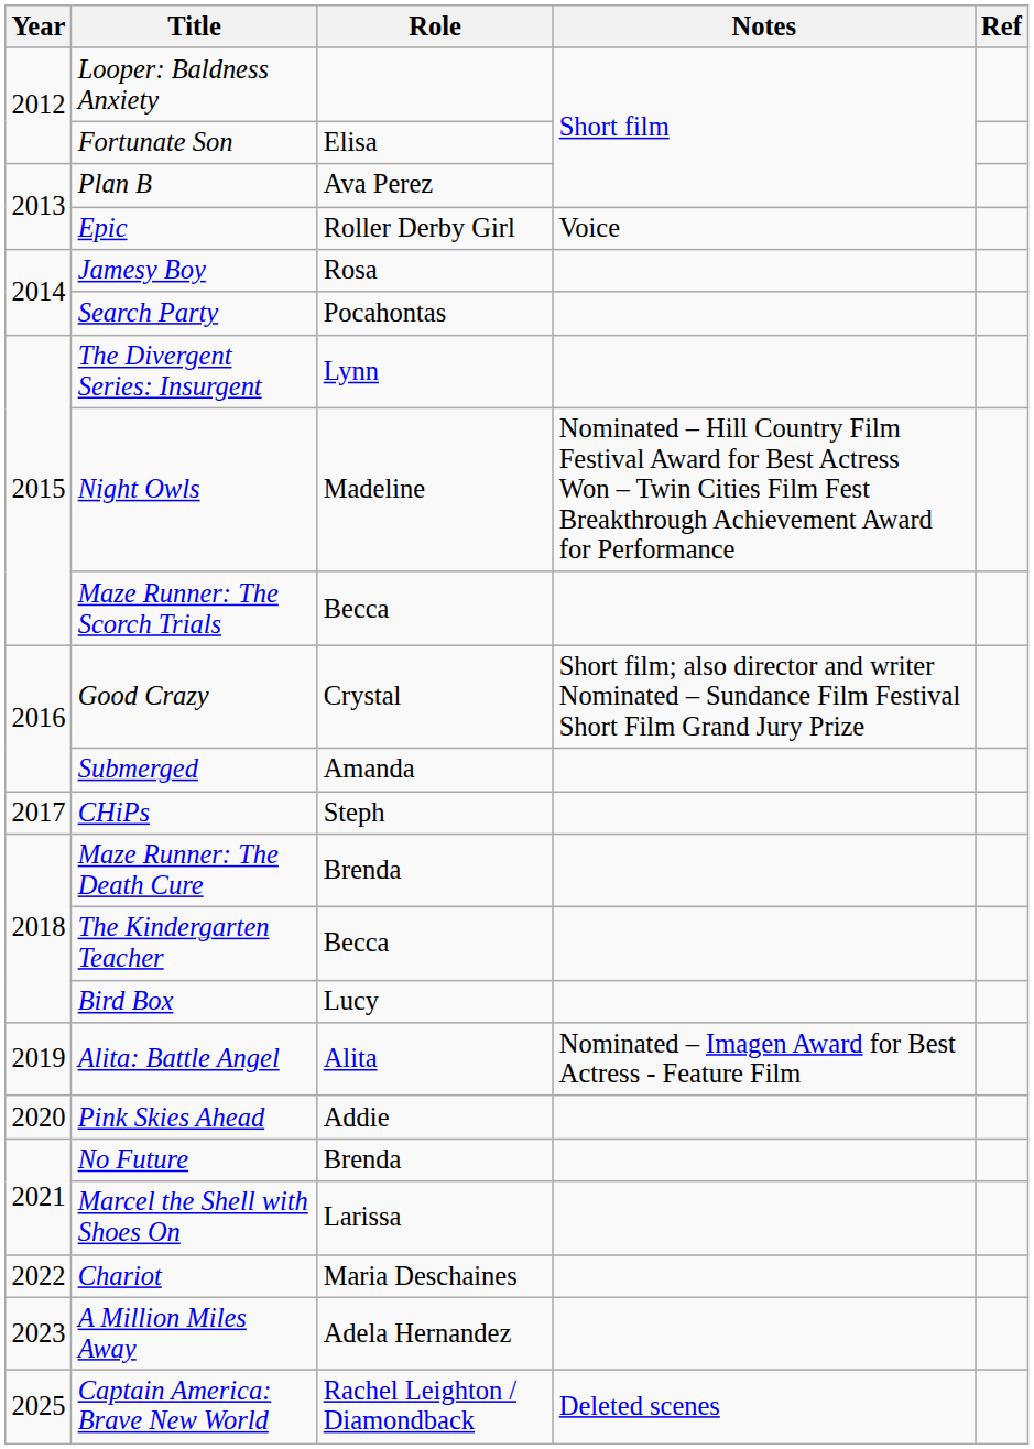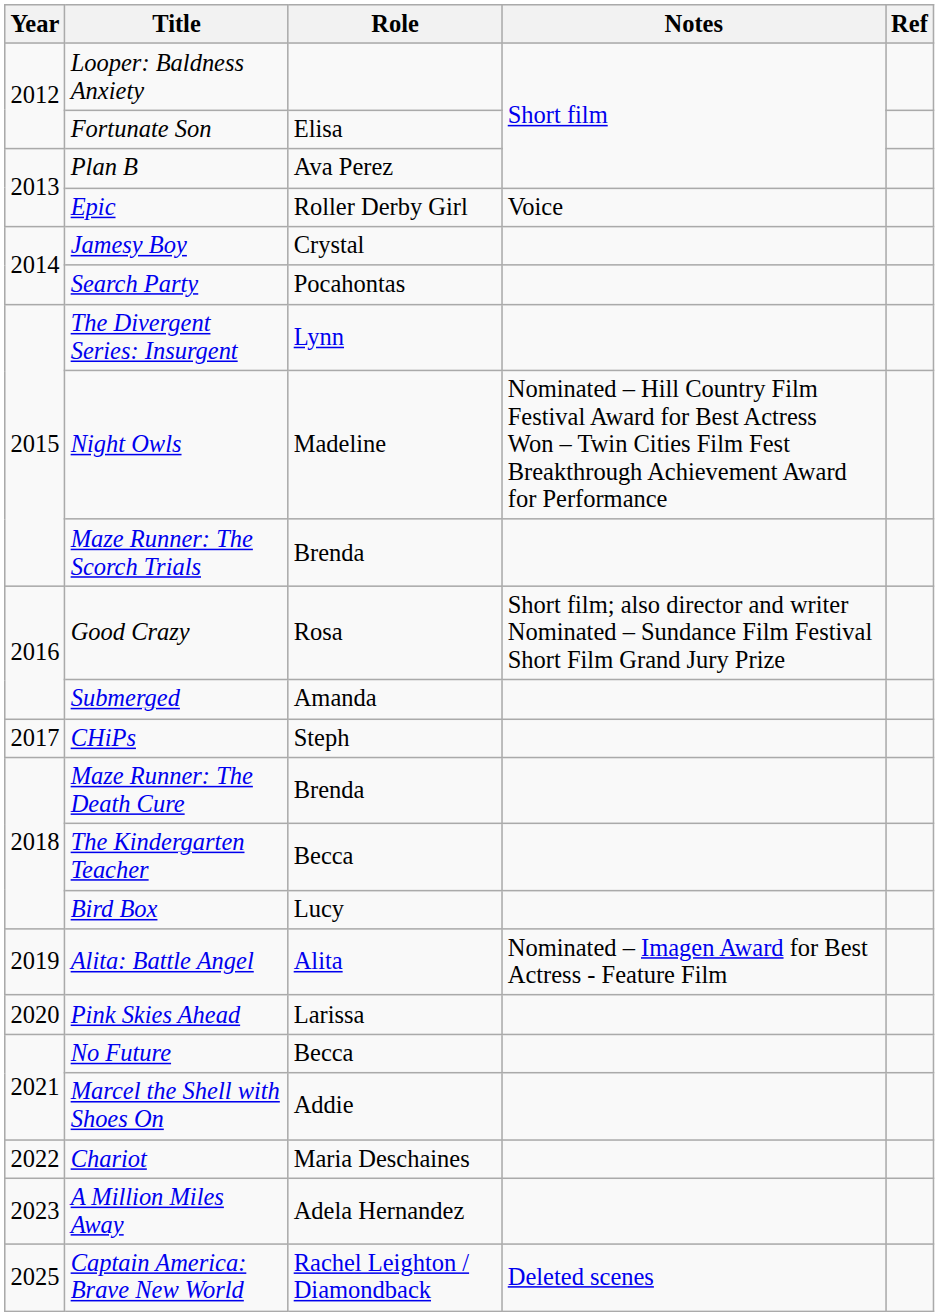 <table class="wikitable sortable">
 <tr>
 <th>Year</th>
 <th>Title</th>
 <th>Role</th>
 <th class="unsortable">Notes</th>
 <th>Ref</th>
 </tr>
 <tr>
 <td rowspan=2>2012</td>
 <td><em>Looper: Baldness Anxiety</em></td>
 <td></td>
 <td rowspan=3><a href='#'>Short film</a></td>
 <td></td>
 </tr>
 <tr>
 <td><em>Fortunate Son</em></td>
 <td>Elisa</td>
 <td></td>
 </tr>
 <tr>
 <td rowspan=2>2013</td>
 <td><em>Plan B</em></td>
 <td>Ava Perez</td>
 <td></td>
 </tr>
 <tr>
 <td><em><a href='#'>Epic</a></em></td>
 <td>Roller Derby Girl</td>
 <td>Voice</td>
 <td></td>
 </tr>
 <tr>
 <td rowspan=2>2014</td>
 <td><em><a href='#'>Jamesy Boy</a></em></td>
-<td>Rosa</td>
+<td>Crystal</td>
 <td></td>
 <td></td>
 </tr>
 <tr>
 <td><em><a href='#'>Search Party</a></em></td>
 <td>Pocahontas</td>
 <td></td>
 <td></td>
 </tr>
 <tr>
 <td rowspan=3>2015</td>
 <td data-sort-value="Divergent Series: Insurgent, The"><em><a href='#'>The Divergent Series: Insurgent</a></em></td>
 <td><a href='#'>Lynn</a></td>
 <td></td>
 <td></td>
 </tr>
 <tr>
 <td><em><a href='#'>Night Owls</a></em></td>
 <td>Madeline</td>
 <td>Nominated – Hill Country Film Festival Award for Best Actress<br>Won – Twin Cities Film Fest Breakthrough Achievement Award for Performance</td>
 <td></td>
 </tr>
 <tr>
 <td><em><a href='#'>Maze Runner: The Scorch Trials</a></em></td>
-<td>Becca</td>
+<td>Brenda</td>
 <td></td>
 <td></td>
 </tr>
 <tr>
 <td rowspan=2>2016</td>
 <td><em>Good Crazy</em></td>
-<td>Crystal</td>
+<td>Rosa</td>
 <td>Short film; also director and writer<br>Nominated – Sundance Film Festival Short Film Grand Jury Prize</td>
 <td></td>
 </tr>
 <tr>
 <td><em><a href='#'>Submerged</a></em></td>
 <td>Amanda</td>
 <td></td>
 <td></td>
 </tr>
 <tr>
 <td>2017</td>
 <td><em><a href='#'>CHiPs</a></em></td>
 <td>Steph</td>
 <td></td>
 <td></td>
 </tr>
 <tr>
 <td rowspan=3>2018</td>
 <td><em><a href='#'>Maze Runner: The Death Cure</a></em></td>
 <td>Brenda</td>
 <td></td>
 <td></td>
 </tr>
 <tr>
 <td data-sort-value="Kindergarten Teacher, The"><em><a href='#'>The Kindergarten Teacher</a></em></td>
 <td>Becca</td>
 <td></td>
 <td></td>
 </tr>
 <tr>
 <td><em><a href='#'>Bird Box</a></em></td>
 <td>Lucy</td>
 <td></td>
 <td></td>
 </tr>
 <tr>
 <td>2019</td>
 <td><em><a href='#'>Alita: Battle Angel</a></em></td>
 <td><a href='#'>Alita</a></td>
 <td>Nominated – <a href='#'>Imagen Award</a> for Best Actress - Feature Film</td>
 <td></td>
 </tr>
 <tr>
 <td>2020</td>
 <td><em><a href='#'>Pink Skies Ahead</a></em></td>
-<td>Addie</td>
+<td>Larissa</td>
 <td></td>
 <td></td>
 </tr>
 <tr>
 <td rowspan="2">2021</td>
 <td><em><a href='#'>No Future</a></em></td>
-<td>Brenda</td>
+<td>Becca</td>
 <td></td>
 <td></td>
 </tr>
 <tr>
 <td><em><a href='#'>Marcel the Shell with Shoes On</a></em></td>
-<td>Larissa</td>
+<td>Addie</td>
 <td></td>
 <td></td>
 </tr>
 <tr>
 <td>2022</td>
 <td><em><a href='#'>Chariot</a></em></td>
 <td>Maria Deschaines</td>
 <td></td>
 <td></td>
 </tr>
 <tr>
 <td>2023</td>
 <td data-sort-value="Million Miles Away, A"><em><a href='#'>A Million Miles Away</a></em></td>
 <td>Adela Hernandez</td>
 <td></td>
 <td></td>
 </tr>
 <tr>
 <td>2025</td>
 <td><em><a href='#'>Captain America: Brave New World</a></em></td>
 <td><a href='#'>Rachel Leighton / Diamondback</a></td>
 <td><a href='#'>Deleted scenes</a></td>
 <td></td>
 </tr>
 </table>
